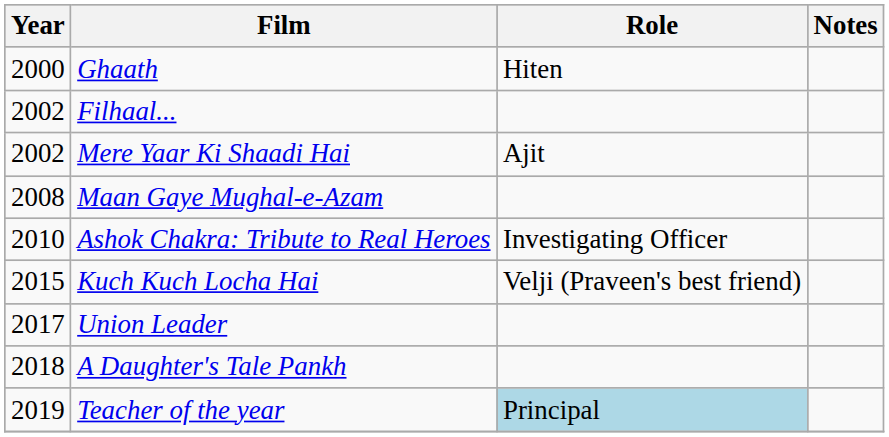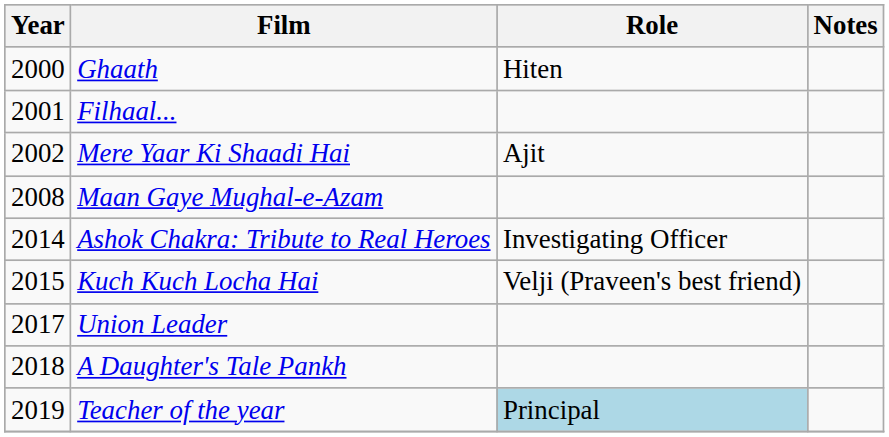 <table class="wikitable sortable">
 <tr>
 <th>Year</th>
 <th>Film</th>
 <th>Role</th>
 <th>Notes</th>
 </tr>
 <tr>
 <td>2000</td>
 <td><em><a href='#'>Ghaath</a></em></td>
 <td>Hiten</td>
 <td></td>
 </tr>
 <tr>
-<td>2002</td>
+<td>2001</td>
 <td><em><a href='#'>Filhaal...</a></em></td>
 <td></td>
 <td></td>
 </tr>
 <tr>
 <td>2002</td>
 <td><em><a href='#'>Mere Yaar Ki Shaadi Hai</a></em></td>
 <td>Ajit</td>
 <td></td>
 </tr>
 <tr>
 <td>2008</td>
 <td><em><a href='#'>Maan Gaye Mughal-e-Azam</a></em></td>
 <td></td>
 <td></td>
 </tr>
 <tr>
-<td>2010</td>
+<td>2014</td>
 <td><em><a href='#'>Ashok Chakra: Tribute to Real Heroes</a></em></td>
 <td>Investigating Officer</td>
 <td></td>
 </tr>
 <tr>
 <td>2015</td>
 <td><em><a href='#'>Kuch Kuch Locha Hai</a></em></td>
 <td>Velji (Praveen's best friend)</td>
 <td></td>
 </tr>
 <tr>
 <td>2017</td>
 <td><em><a href='#'>Union Leader</a></em></td>
 <td></td>
 <td></td>
 </tr>
 <tr>
 <td>2018</td>
 <td><em><a href='#'>A Daughter's Tale Pankh</a></em></td>
 <td></td>
 <td></td>
 </tr>
 <tr>
 <td>2019</td>
 <td><em><a href='#'>Teacher of the year</a></em></td>
 <td style="background: lightblue;">Principal</td>
 <td></td>
 </tr>
 <tr>
 </tr>
 </table>
